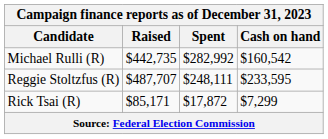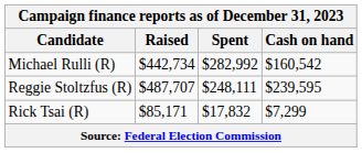 <table class="wikitable sortable">
 <tr>
 <th colspan=4>Campaign finance reports as of December 31, 2023</th>
 </tr>
 <tr style="text-align:center;">
 <th>Candidate</th>
 <th>Raised</th>
 <th>Spent</th>
 <th>Cash on hand</th>
 </tr>
 <tr>
 <td>Michael Rulli (R)</td>
-<td>$442,735</td>
+<td>$442,734</td>
 <td>$282,992</td>
 <td>$160,542</td>
 </tr>
 <tr>
 <td>Reggie Stoltzfus (R)</td>
 <td>$487,707</td>
 <td>$248,111</td>
-<td>$233,595</td>
+<td>$239,595</td>
 </tr>
 <tr>
 <td>Rick Tsai (R)</td>
 <td>$85,171</td>
-<td>$17,872</td>
+<td>$17,832</td>
 <td>$7,299</td>
 </tr>
 <tr>
 <th colspan="4"><small>Source: <a href='#'>Federal Election Commission</a></small></th>
 </tr>
 </table>
